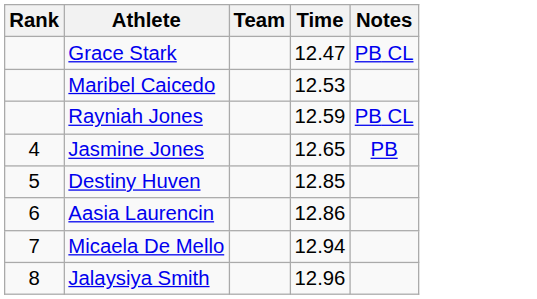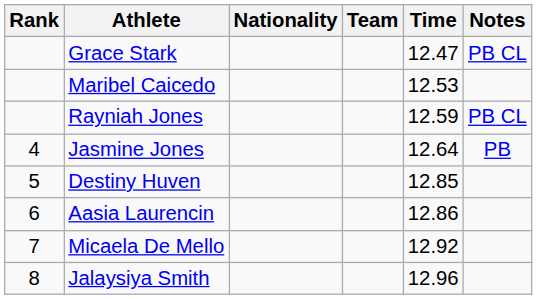 <table class="wikitable sortable plainrowheaders" style="text-align:center">
 <tr>
 <th scope="col">Rank</th>
 <th scope="col">Athlete</th>
+<th scope="col">Nationality</th>
 <th scope="col">Team</th>
 <th scope="col">Time</th>
 <th scope="col">Notes</th>
 </tr>
 <tr>
 <td></td>
 <td align=left><a href='#'>Grace Stark</a></td>
+<td align=left></td>
 <td></td>
 <td>12.47</td>
 <td><a href='#'><abbr>PB</abbr> CL</a></td>
 </tr>
 <tr>
 <td></td>
 <td align=left><a href='#'>Maribel Caicedo</a></td>
+<td align=left></td>
 <td></td>
 <td>12.53</td>
 <td></td>
 </tr>
 <tr>
 <td></td>
 <td align=left><a href='#'>Rayniah Jones</a></td>
+<td align=left></td>
 <td></td>
 <td>12.59</td>
 <td><a href='#'><abbr>PB</abbr> CL</a></td>
 </tr>
 <tr>
 <td>4</td>
 <td align=left><a href='#'>Jasmine Jones</a></td>
+<td align=left></td>
 <td></td>
-<td>12.65</td>
+<td>12.64</td>
 <td><a href='#'><abbr>PB</abbr></a></td>
 </tr>
 <tr>
 <td>5</td>
 <td align=left><a href='#'>Destiny Huven</a></td>
+<td align=left></td>
 <td></td>
 <td>12.85</td>
 <td></td>
 </tr>
 <tr>
 <td>6</td>
 <td align=left><a href='#'>Aasia Laurencin</a></td>
+<td align=left></td>
 <td></td>
 <td>12.86</td>
 <td></td>
 </tr>
 <tr>
 <td>7</td>
 <td align=left><a href='#'>Micaela De Mello</a></td>
+<td align=left></td>
 <td></td>
-<td>12.94</td>
+<td>12.92</td>
 <td></td>
 </tr>
 <tr>
 <td>8</td>
 <td align=left><a href='#'>Jalaysiya Smith</a></td>
+<td align=left></td>
 <td></td>
 <td>12.96</td>
 <td></td>
 </tr>
 </table>
